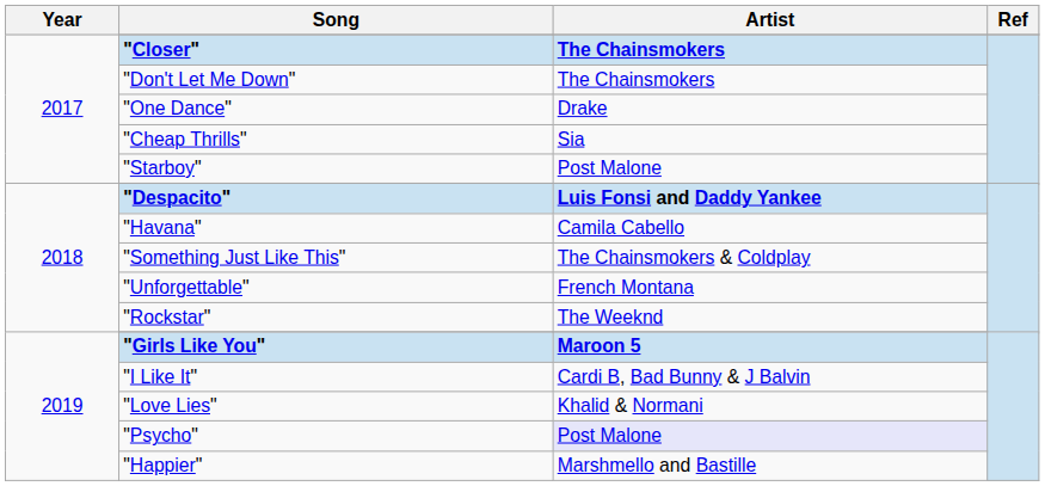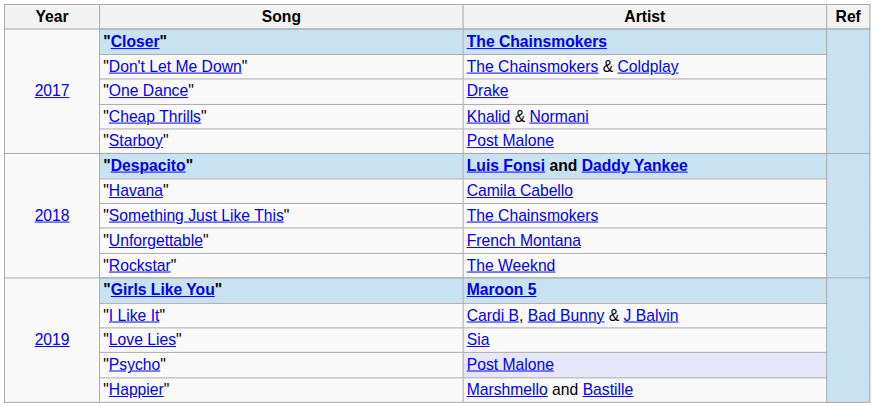 <table class="wikitable" style="width:100%;">
 <tr style="background:#bebebe;">
 <th style="width:11%;">Year</th>
 <th style="width:42%;">Song</th>
 <th style="width:42%;">Artist</th>
 <th style="width:5%;">Ref</th>
 </tr>
 <tr>
 <td rowspan="6" align="center"><a href='#'>2017</a></td>
 </tr>
 <tr style="background:#c9e2f2">
 <td><strong>"<a href='#'>Closer</a>"</strong></td>
 <td><strong><a href='#'>The Chainsmokers</a> </strong></td>
 <td rowspan="6" align="center"></td>
 </tr>
 <tr>
 <td>"<a href='#'>Don't Let Me Down</a>"</td>
-<td><a href='#'>The Chainsmokers</a> </td>
+<td><a href='#'>The Chainsmokers</a> & <a href='#'>Coldplay</a></td>
 </tr>
 <tr>
 <td>"<a href='#'>One Dance</a>"</td>
 <td><a href='#'>Drake</a> </td>
 </tr>
 <tr>
 <td>"<a href='#'>Cheap Thrills</a>"</td>
-<td><a href='#'>Sia</a> </td>
+<td><a href='#'>Khalid</a> & <a href='#'>Normani</a></td>
 </tr>
 <tr>
 <td>"<a href='#'>Starboy</a>"</td>
 <td><a href='#'>Post Malone</a> </td>
 </tr>
 <tr>
 <td rowspan="6" align="center"><a href='#'>2018</a></td>
 </tr>
 <tr style="background:#c9e2f2">
 <td><strong>"<a href='#'>Despacito</a>"</strong></td>
 <td><strong><a href='#'>Luis Fonsi</a> and <a href='#'>Daddy Yankee</a> </strong></td>
 <td rowspan="6" align="center"></td>
 </tr>
 <tr>
 <td>"<a href='#'>Havana</a>"</td>
 <td><a href='#'>Camila Cabello</a> </td>
 </tr>
 <tr>
 <td>"<a href='#'>Something Just Like This</a>"</td>
-<td><a href='#'>The Chainsmokers</a> & <a href='#'>Coldplay</a></td>
+<td><a href='#'>The Chainsmokers</a> </td>
 </tr>
 <tr>
 <td>"<a href='#'>Unforgettable</a>"</td>
 <td><a href='#'>French Montana</a> </td>
 </tr>
 <tr>
 <td>"<a href='#'>Rockstar</a>"</td>
 <td><a href='#'>The Weeknd</a> </td>
 </tr>
 <tr>
 <td rowspan="6" align="center"><a href='#'>2019</a></td>
 </tr>
 <tr style="background:#c9e2f2">
 <td><strong>"<a href='#'>Girls Like You</a>"</strong></td>
 <td><strong><a href='#'>Maroon 5</a> </strong></td>
 <td rowspan="6" align="center"></td>
 </tr>
 <tr>
 <td>"<a href='#'>I Like It</a>"</td>
 <td><a href='#'>Cardi B</a>, <a href='#'>Bad Bunny</a> & <a href='#'>J Balvin</a></td>
 </tr>
 <tr>
 <td>"<a href='#'>Love Lies</a>"</td>
-<td><a href='#'>Khalid</a> & <a href='#'>Normani</a></td>
+<td><a href='#'>Sia</a> </td>
 </tr>
 <tr>
 <td>"<a href='#'>Psycho</a>"</td>
 <td style="background: lavender;"><a href='#'>Post Malone</a> </td>
 </tr>
 <tr>
 <td>"<a href='#'>Happier</a>"</td>
 <td><a href='#'>Marshmello</a> and <a href='#'>Bastille</a></td>
 </tr>
 </table>
